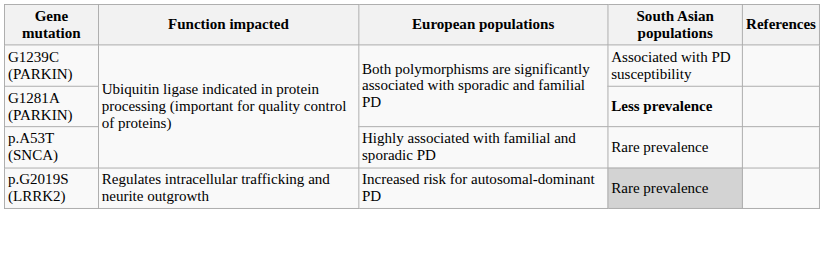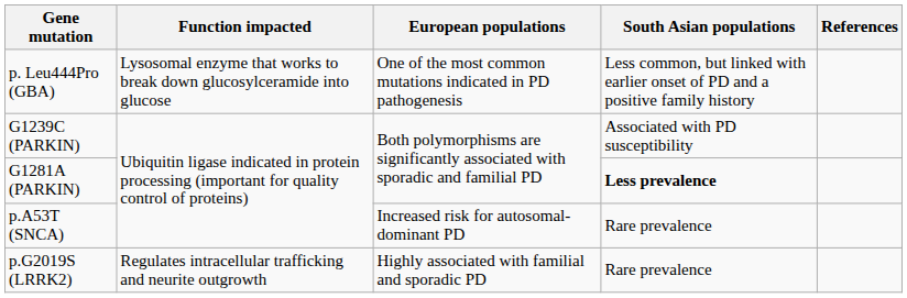 <table class="wikitable">
 <tr>
 <th>Gene mutation</th>
 <th>Function impacted</th>
 <th>European populations</th>
 <th>South Asian populations</th>
 <th>References</th>
+</tr>
+<tr>
+<td>p. Leu444Pro (GBA)</td>
+<td>Lysosomal enzyme that works to break down glucosylceramide into glucose</td>
+<td>One of the most common mutations indicated in PD pathogenesis</td>
+<td>Less common, but linked with earlier onset of PD and a positive family history</td>
+<td></td>
 </tr>
 <tr>
 <td>G1239C (PARKIN)</td>
 <td rowspan="3">Ubiquitin ligase indicated in protein processing (important for quality control of proteins)</td>
 <td rowspan="2">Both polymorphisms are significantly associated with sporadic and familial PD</td>
 <td>Associated with PD susceptibility</td>
 <td></td>
 </tr>
 <tr>
 <td>G1281A (PARKIN)</td>
 <td><strong>Less prevalence</strong></td>
 <td></td>
 </tr>
 <tr>
 <td>p.A53T (SNCA)</td>
-<td>Highly associated with familial and sporadic PD</td>
+<td>Increased risk for autosomal-dominant PD</td>
 <td>Rare prevalence</td>
 <td></td>
 </tr>
 <tr>
 <td>p.G2019S (LRRK2)</td>
 <td>Regulates intracellular trafficking and neurite outgrowth</td>
-<td>Increased risk for autosomal-dominant PD</td>
-<td style="background: lightgrey;">Rare prevalence</td>
+<td>Highly associated with familial and sporadic PD</td>
+<td>Rare prevalence</td>
 <td></td>
 </tr>
 </table>
